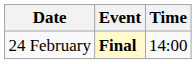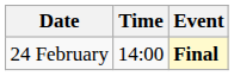 <table class=wikitable>
 <tr>
 <th>Date</th>
+<th>Time</th>
 <th>Event</th>
-<th>Time</th>
 </tr>
 <tr>
 <td>24 February</td>
+<td>14:00</td>
 <td style=background:lemonchiffon><strong>Final</strong></td>
-<td>14:00</td>
 </tr>
 </table>
